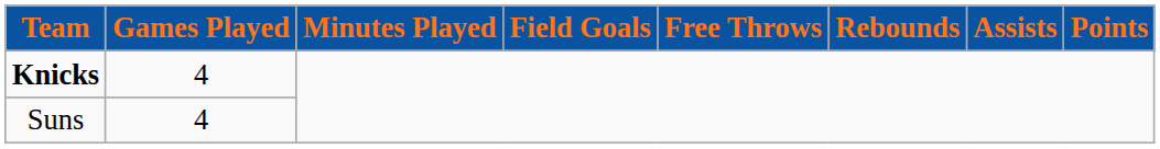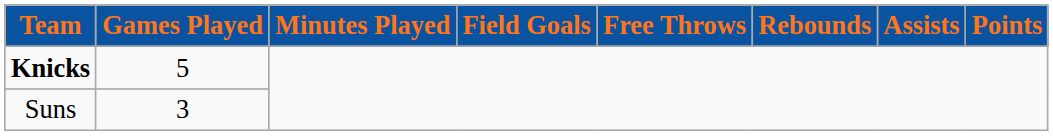 <table class="wikitable">
 <tr>
 <th style="color:#FF7518; background:#0953a0;">Team</th>
 <th style="color:#FF7518; background:#0953a0;">Games Played</th>
 <th style="color:#FF7518; background:#0953a0;">Minutes Played</th>
 <th style="color:#FF7518; background:#0953a0;">Field Goals</th>
 <th style="color:#FF7518; background:#0953a0;">Free Throws</th>
 <th style="color:#FF7518; background:#0953a0;">Rebounds</th>
 <th style="color:#FF7518; background:#0953a0;">Assists</th>
 <th style="color:#FF7518; background:#0953a0;">Points</th>
 </tr>
 <tr align="center">
 <td><strong>Knicks</strong></td>
-<td>4</td>
+<td>5</td>
 </tr>
 <tr align="center">
 <td>Suns</td>
-<td>4</td>
+<td>3</td>
 </tr>
 </table>
